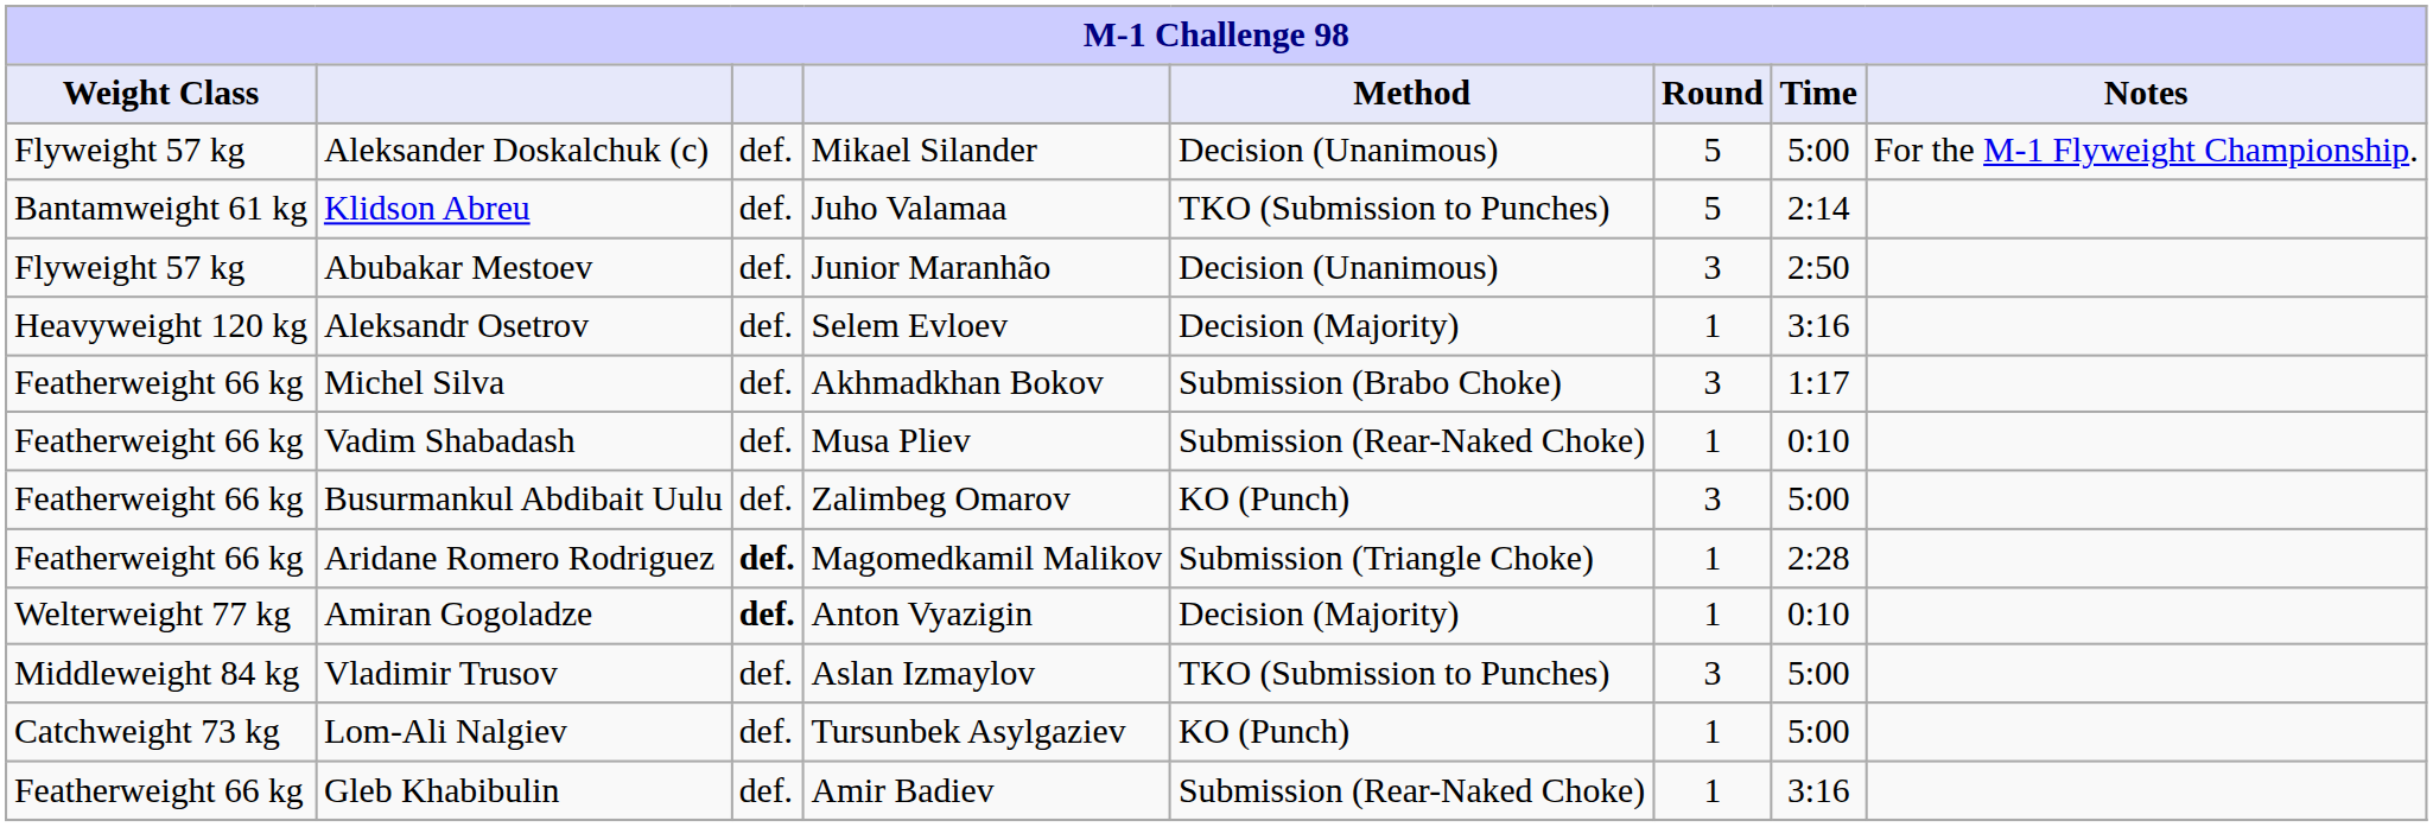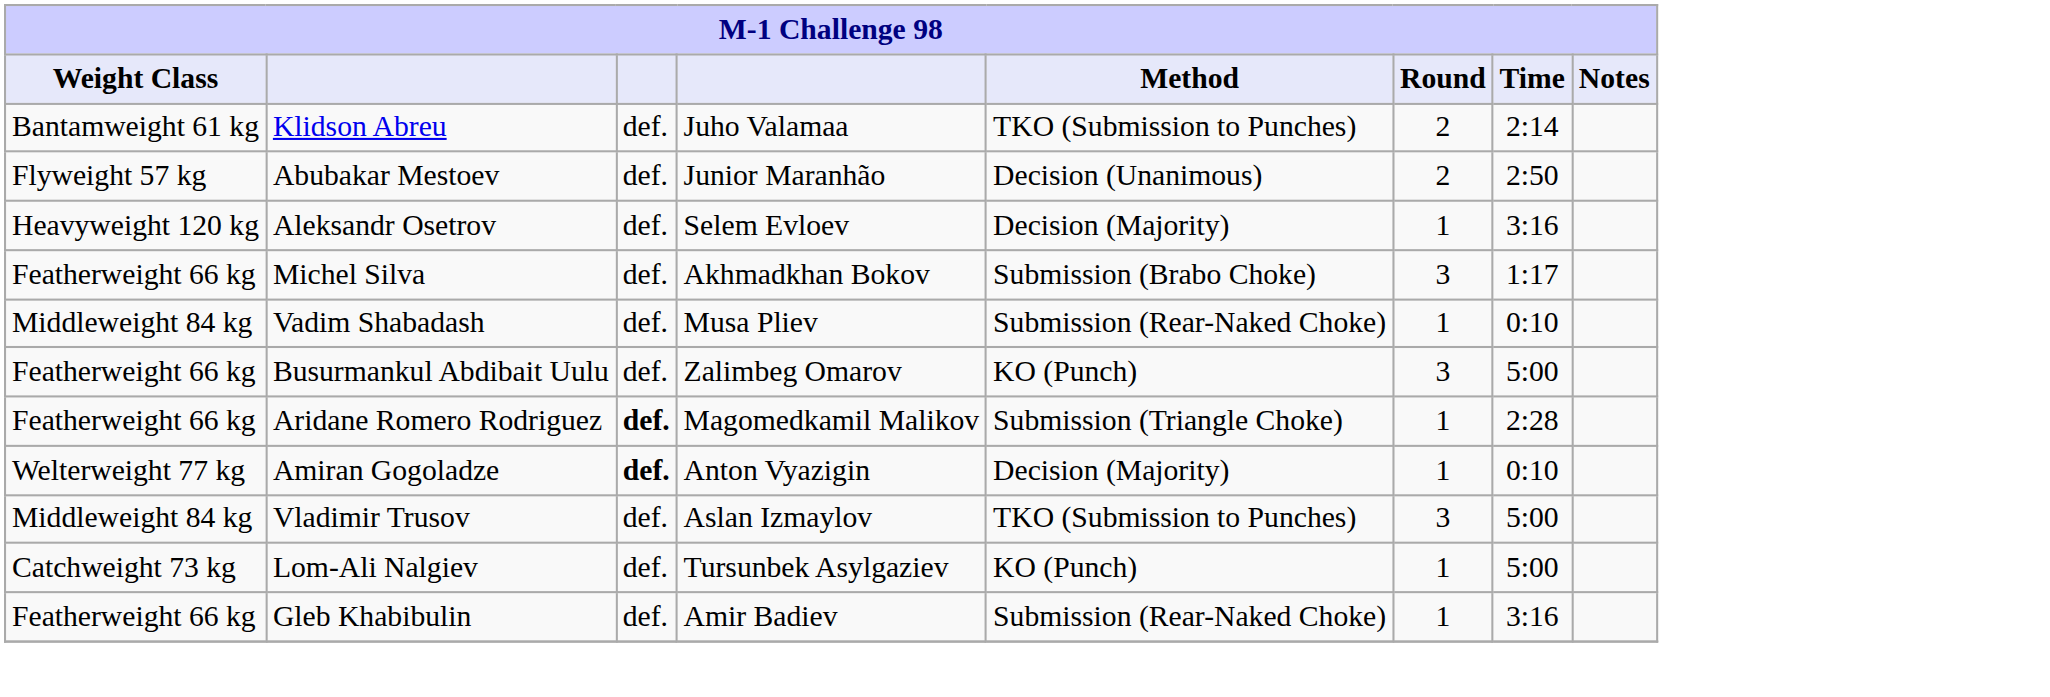 <table class="wikitable" style="font-size: 90%;">
 <tr>
 <th colspan="8" style="background-color: #ccf; color: #000080; text-align: center;"><strong>M-1 Challenge 98</strong></th>
 </tr>
 <tr>
 <th colspan="1" style="background-color: #E6E8FA; color: #000000; text-align: center;">Weight Class</th>
 <th colspan="1" style="background-color: #E6E8FA; color: #000000; text-align: center;"></th>
 <th colspan="1" style="background-color: #E6E8FA; color: #000000; text-align: center;"></th>
 <th colspan="1" style="background-color: #E6E8FA; color: #000000; text-align: center;"></th>
 <th colspan="1" style="background-color: #E6E8FA; color: #000000; text-align: center;">Method</th>
 <th colspan="1" style="background-color: #E6E8FA; color: #000000; text-align: center;">Round</th>
 <th colspan="1" style="background-color: #E6E8FA; color: #000000; text-align: center;">Time</th>
 <th colspan="1" style="background-color: #E6E8FA; color: #000000; text-align: center;">Notes</th>
 </tr>
 <tr>
-<td>Flyweight 57 kg</td>
-<td> Aleksander Doskalchuk (c)</td>
-<td>def.</td>
-<td> Mikael Silander</td>
-<td>Decision (Unanimous)</td>
-<td align=center>5</td>
-<td align=center>5:00</td>
-<td>For the <a href='#'>M-1 Flyweight Championship</a>.</td>
-</tr>
-<tr>
 <td>Bantamweight 61 kg</td>
 <td> <a href='#'>Klidson Abreu</a></td>
 <td>def.</td>
 <td> Juho Valamaa</td>
 <td>TKO (Submission to Punches)</td>
-<td align=center>5</td>
+<td align=center>2</td>
 <td align=center>2:14</td>
 <td></td>
 </tr>
 <tr>
 <td>Flyweight 57 kg</td>
 <td> Abubakar Mestoev</td>
 <td>def.</td>
 <td> Junior Maranhão</td>
 <td>Decision (Unanimous)</td>
-<td align=center>3</td>
+<td align=center>2</td>
 <td align=center>2:50</td>
 <td></td>
 </tr>
 <tr>
 <td>Heavyweight 120 kg</td>
 <td> Aleksandr Osetrov</td>
 <td>def.</td>
 <td> Selem Evloev</td>
 <td>Decision (Majority)</td>
 <td align=center>1</td>
 <td align=center>3:16</td>
 <td></td>
 </tr>
 <tr>
 <td>Featherweight 66 kg</td>
 <td> Michel Silva</td>
 <td>def.</td>
 <td> Akhmadkhan Bokov</td>
 <td>Submission (Brabo Choke)</td>
 <td align=center>3</td>
 <td align=center>1:17</td>
 <td></td>
 </tr>
 <tr>
-<td>Featherweight 66 kg</td>
+<td>Middleweight 84 kg</td>
 <td> Vadim Shabadash</td>
 <td>def.</td>
 <td> Musa Pliev</td>
 <td>Submission (Rear-Naked Choke)</td>
 <td align=center>1</td>
 <td align=center>0:10</td>
 <td></td>
 </tr>
 <tr>
 <td>Featherweight 66 kg</td>
 <td> Busurmankul Abdibait Uulu</td>
 <td>def.</td>
 <td> Zalimbeg Omarov</td>
 <td>KO (Punch)</td>
 <td align=center>3</td>
 <td align=center>5:00</td>
 <td></td>
 </tr>
 <tr>
 <td>Featherweight 66 kg</td>
 <td> Aridane Romero Rodriguez</td>
 <td><strong>def.</strong></td>
 <td> Magomedkamil Malikov</td>
 <td>Submission (Triangle Choke)</td>
 <td align=center>1</td>
 <td align=center>2:28</td>
 <td></td>
 </tr>
 <tr>
 <td>Welterweight 77 kg</td>
 <td> Amiran Gogoladze</td>
 <td><strong>def.</strong></td>
 <td> Anton Vyazigin</td>
 <td>Decision (Majority)</td>
 <td align=center>1</td>
 <td align=center>0:10</td>
 <td></td>
 </tr>
 <tr>
 <td>Middleweight 84 kg</td>
 <td> Vladimir Trusov</td>
 <td>def.</td>
 <td> Aslan Izmaylov</td>
 <td>TKO (Submission to Punches)</td>
 <td align=center>3</td>
 <td align=center>5:00</td>
 <td></td>
 </tr>
 <tr>
 <td>Catchweight 73 kg</td>
 <td> Lom-Ali Nalgiev</td>
 <td>def.</td>
 <td> Tursunbek Asylgaziev</td>
 <td>KO (Punch)</td>
 <td align=center>1</td>
 <td align=center>5:00</td>
 <td></td>
 </tr>
 <tr>
 <td>Featherweight 66 kg</td>
 <td> Gleb Khabibulin</td>
 <td>def.</td>
 <td> Amir Badiev</td>
 <td>Submission (Rear-Naked Choke)</td>
 <td align=center>1</td>
 <td align=center>3:16</td>
 <td></td>
 </tr>
 <tr>
 </tr>
 </table>
